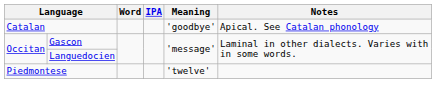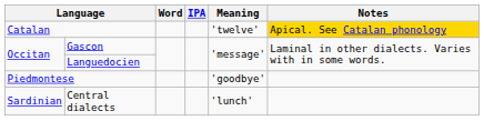 <table class="wikitable">
 <tr>
 <th colspan="2">Language</th>
 <th>Word</th>
 <th><a href='#'>IPA</a></th>
 <th>Meaning</th>
 <th>Notes</th>
 </tr>
 <tr>
 <td colspan="2"><a href='#'>Catalan</a></td>
 <td></td>
 <td></td>
-<td>'goodbye'</td>
-<td>Apical. See <a href='#'>Catalan phonology</a></td>
+<td>'twelve'</td>
+<td style="background: gold;">Apical. See <a href='#'>Catalan phonology</a></td>
 </tr>
 <tr>
 <td rowspan="2"><a href='#'>Occitan</a></td>
 <td><a href='#'>Gascon</a></td>
 <td rowspan="2"></td>
 <td rowspan="2"></td>
 <td rowspan="2">'message'</td>
 <td rowspan="2">Laminal in other dialects. Varies with  in some words.</td>
 </tr>
 <tr>
 <td><a href='#'>Languedocien</a></td>
 </tr>
 <tr>
 <td colspan="2"><a href='#'>Piedmontese</a></td>
 <td></td>
 <td></td>
-<td>'twelve'</td>
+<td>'goodbye'</td>
+<td></td>
+</tr>
+<tr>
+<td><a href='#'>Sardinian</a></td>
+<td>Central dialects</td>
+<td></td>
+<td></td>
+<td>'lunch'</td>
 <td></td>
 </tr>
 </table>
